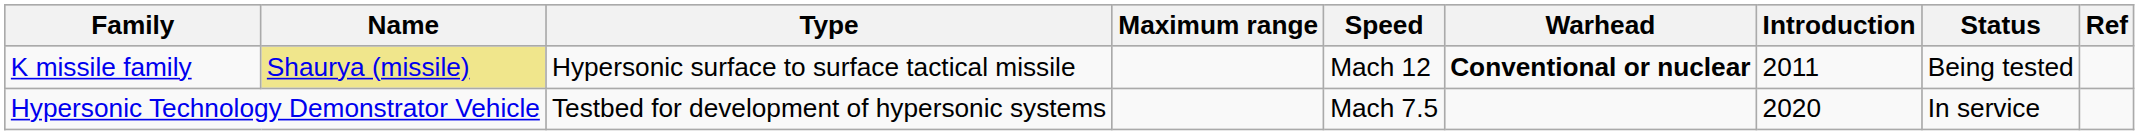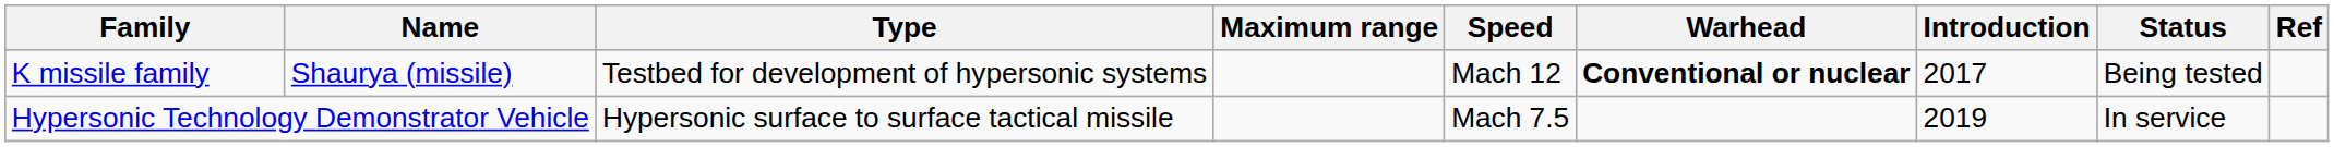 <table class="wikitable sortable" style="text-align:centre">
 <tr>
 <th>Family</th>
 <th>Name</th>
 <th>Type</th>
 <th>Maximum range</th>
 <th>Speed</th>
 <th>Warhead</th>
 <th>Introduction</th>
 <th>Status</th>
 <th>Ref</th>
 </tr>
 <tr>
 <td><a href='#'>K missile family</a></td>
-<td style="background: khaki;"><a href='#'>Shaurya (missile)</a></td>
-<td>Hypersonic surface to surface tactical missile</td>
+<td><a href='#'>Shaurya (missile)</a></td>
+<td>Testbed for development of hypersonic systems</td>
 <td></td>
 <td>Mach 12</td>
 <td><strong>Conventional or nuclear</strong></td>
-<td>2011</td>
+<td>2017</td>
 <td>Being tested</td>
 <td></td>
 </tr>
 <tr>
 <td colspan="2"><a href='#'>Hypersonic Technology Demonstrator Vehicle</a></td>
-<td>Testbed for development of hypersonic systems</td>
+<td>Hypersonic surface to surface tactical missile</td>
 <td></td>
 <td>Mach 7.5</td>
 <td></td>
-<td>2020</td>
+<td>2019</td>
 <td>In service</td>
 <td></td>
 </tr>
 </table>
